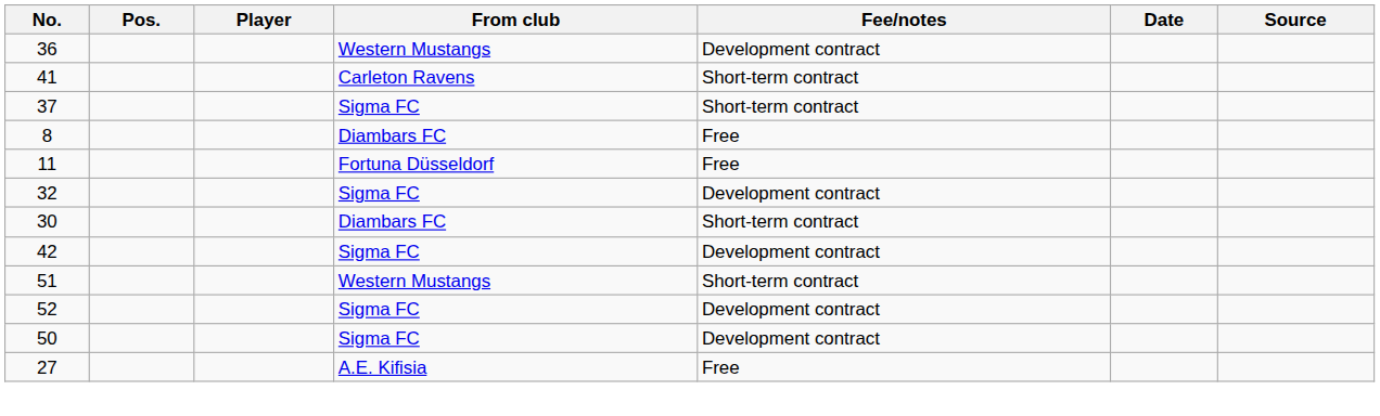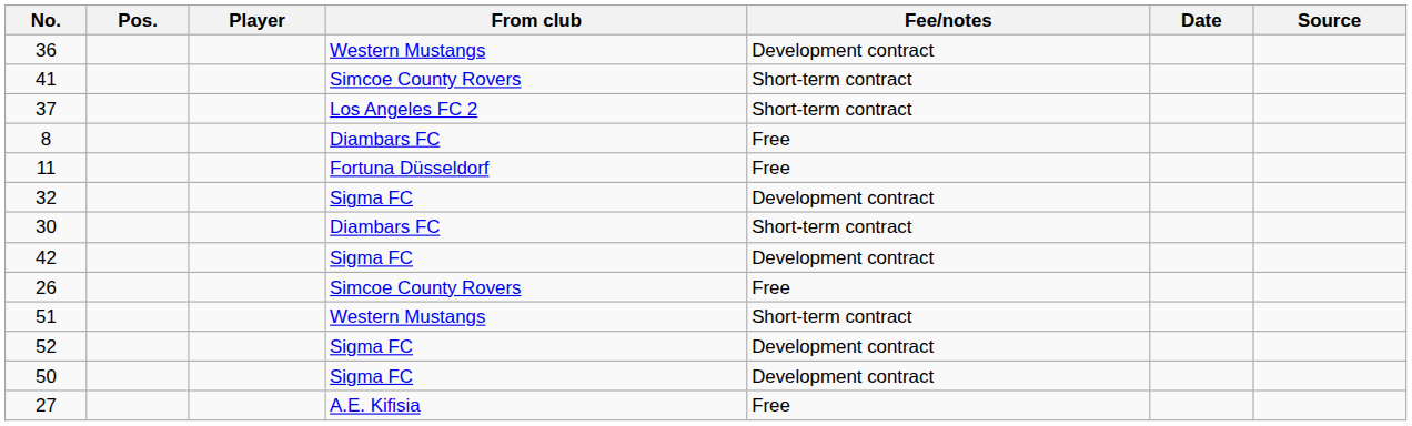 <table class="wikitable sortable" style="width:90%; font-size:95%;">
 <tr>
 <th>No.</th>
 <th>Pos.</th>
 <th>Player</th>
 <th>From club</th>
 <th>Fee/notes</th>
 <th>Date</th>
 <th>Source</th>
 </tr>
 <tr>
 <td align=center>36</td>
 <td align=center></td>
 <td></td>
 <td> <a href='#'>Western Mustangs</a></td>
 <td>Development contract</td>
 <td></td>
 <td></td>
 </tr>
 <tr>
 <td align=center>41</td>
 <td align=center></td>
 <td></td>
-<td> <a href='#'>Carleton Ravens</a></td>
+<td> <a href='#'>Simcoe County Rovers</a></td>
 <td>Short-term contract</td>
 <td></td>
 <td></td>
 </tr>
 <tr>
 <td align=center>37</td>
 <td align=center></td>
 <td></td>
-<td> <a href='#'>Sigma FC</a></td>
+<td> <a href='#'>Los Angeles FC 2</a></td>
 <td>Short-term contract</td>
 <td></td>
 <td></td>
 </tr>
 <tr>
 <td align=center>8</td>
 <td align=center></td>
 <td></td>
 <td> <a href='#'>Diambars FC</a></td>
 <td>Free</td>
 <td></td>
 <td></td>
 </tr>
 <tr>
 <td align=center>11</td>
 <td align=center></td>
 <td></td>
 <td> <a href='#'>Fortuna Düsseldorf</a></td>
 <td>Free</td>
 <td></td>
 <td></td>
 </tr>
 <tr>
 <td align=center>32</td>
 <td align=center></td>
 <td></td>
 <td> <a href='#'>Sigma FC</a></td>
 <td>Development contract</td>
 <td></td>
 <td></td>
 </tr>
 <tr>
 <td align=center>30</td>
 <td align=center></td>
 <td></td>
 <td> <a href='#'>Diambars FC</a></td>
 <td>Short-term contract</td>
 <td></td>
 <td></td>
 </tr>
 <tr>
 <td align=center>42</td>
 <td align=center></td>
 <td></td>
 <td> <a href='#'>Sigma FC</a></td>
 <td>Development contract</td>
 <td></td>
 <td></td>
 </tr>
 <tr>
+<td align=center>26</td>
+<td align=center></td>
+<td></td>
+<td> <a href='#'>Simcoe County Rovers</a></td>
+<td>Free</td>
+<td></td>
+<td></td>
+</tr>
+<tr>
 <td align=center>51</td>
 <td align=center></td>
 <td></td>
 <td> <a href='#'>Western Mustangs</a></td>
 <td>Short-term contract</td>
 <td></td>
 <td></td>
 </tr>
 <tr>
 <td align=center>52</td>
 <td align=center></td>
 <td></td>
 <td> <a href='#'>Sigma FC</a></td>
 <td>Development contract</td>
 <td></td>
 <td></td>
 </tr>
 <tr>
 <td align=center>50</td>
 <td align=center></td>
 <td></td>
 <td> <a href='#'>Sigma FC</a></td>
 <td>Development contract</td>
 <td></td>
 <td></td>
 </tr>
 <tr>
 <td align=center>27</td>
 <td align=center></td>
 <td></td>
 <td> <a href='#'>A.E. Kifisia</a></td>
 <td>Free</td>
 <td></td>
 <td></td>
 </tr>
 </table>
